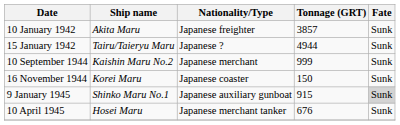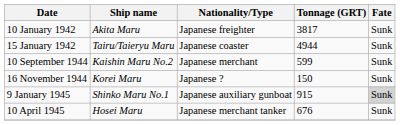 <table class="wikitable">
 <tr>
 <th>Date</th>
 <th>Ship name</th>
 <th>Nationality/Type</th>
 <th>Tonnage (GRT)</th>
 <th>Fate</th>
 </tr>
 <tr>
 <td>10 January 1942</td>
 <td><em>Akita Maru</em></td>
 <td>Japanese freighter</td>
-<td>3857</td>
+<td>3817</td>
 <td>Sunk</td>
 </tr>
 <tr>
 <td>15 January 1942</td>
 <td><em>Tairu/Taieryu Maru</em></td>
-<td>Japanese ?</td>
+<td>Japanese coaster</td>
 <td>4944</td>
 <td>Sunk</td>
 </tr>
 <tr>
 <td>10 September 1944</td>
 <td><em>Kaishin Maru No.2</em></td>
 <td>Japanese merchant</td>
-<td>999</td>
+<td>599</td>
 <td>Sunk</td>
 </tr>
 <tr>
 <td>16 November 1944</td>
 <td><em>Korei Maru</em></td>
-<td>Japanese coaster</td>
+<td>Japanese ?</td>
 <td>150</td>
 <td>Sunk</td>
 </tr>
 <tr>
 <td>9 January 1945</td>
 <td><em>Shinko Maru No.1</em></td>
 <td>Japanese auxiliary gunboat</td>
 <td>915</td>
 <td style="background: lightgrey;">Sunk</td>
 </tr>
 <tr>
 <td>10 April 1945</td>
 <td><em>Hosei Maru</em></td>
 <td>Japanese merchant tanker</td>
 <td>676</td>
 <td>Sunk</td>
 </tr>
 <tr>
 </tr>
 </table>
